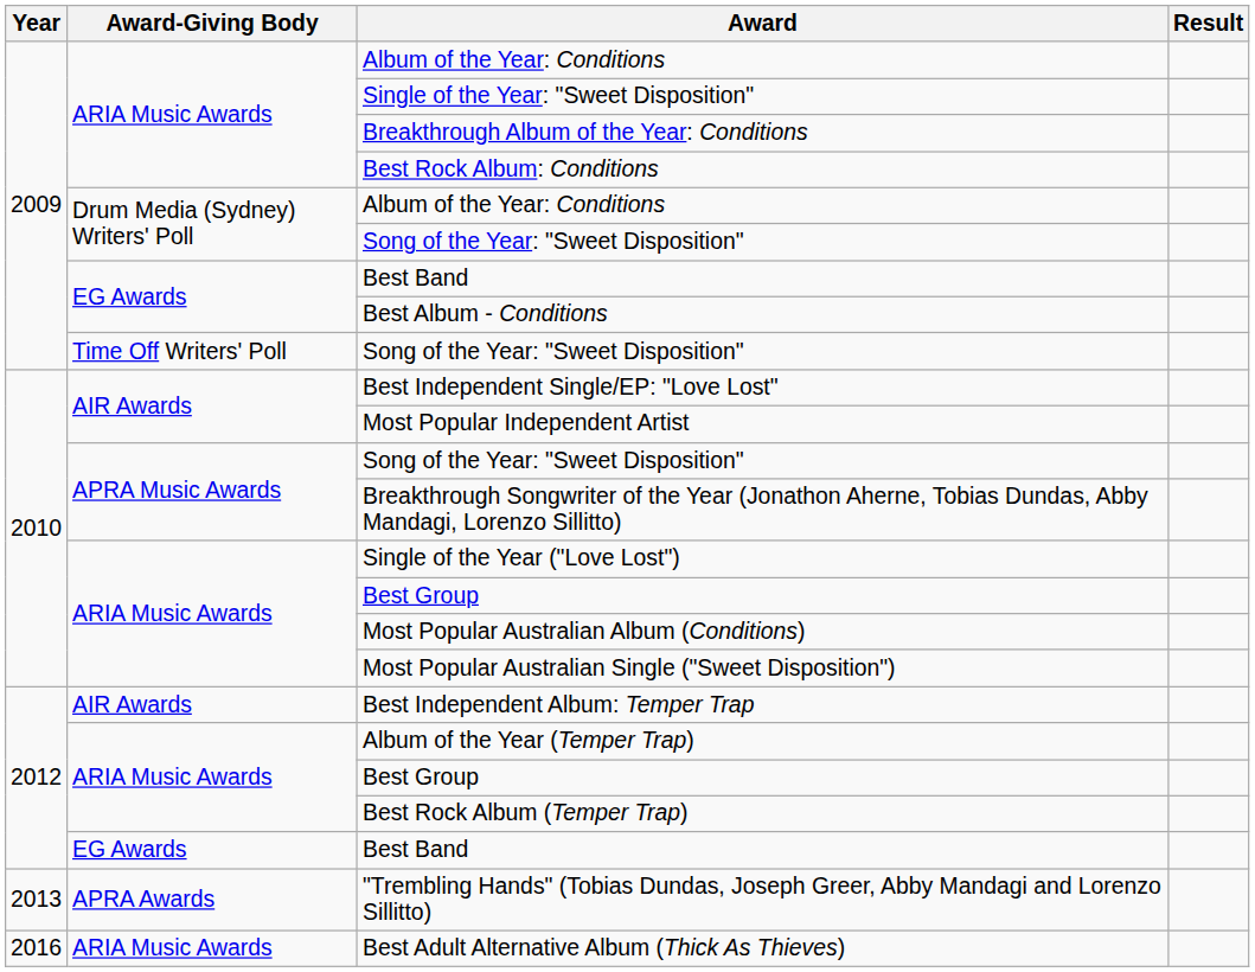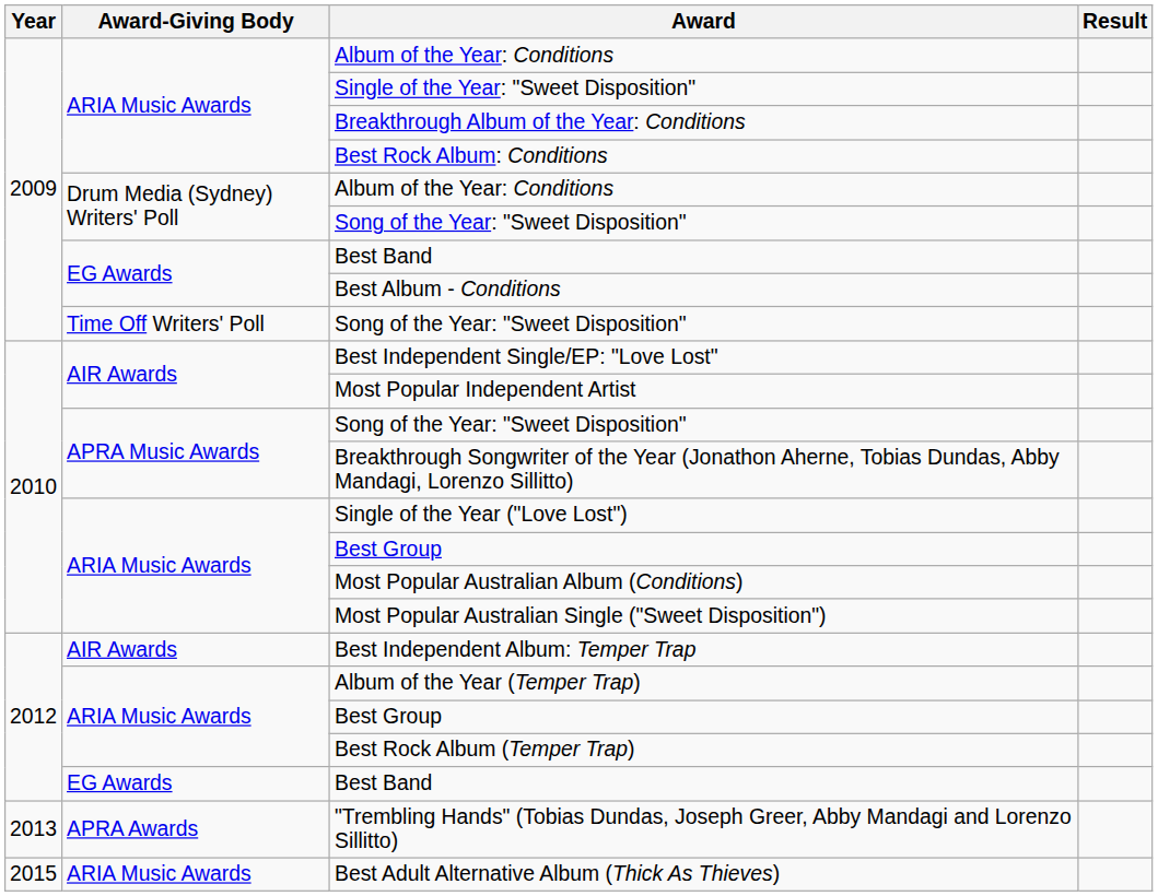 <table class="wikitable">
 <tr>
 <th>Year</th>
 <th>Award-Giving Body</th>
 <th>Award</th>
 <th>Result</th>
 </tr>
 <tr>
 <td rowspan="9">2009</td>
 <td rowspan="4"><a href='#'>ARIA Music Awards</a></td>
 <td><a href='#'>Album of the Year</a>: <em>Conditions</em></td>
 <td></td>
 </tr>
 <tr>
 <td><a href='#'>Single of the Year</a>: "Sweet Disposition"</td>
 <td></td>
 </tr>
 <tr>
 <td><a href='#'>Breakthrough Album of the Year</a>: <em>Conditions</em></td>
 <td></td>
 </tr>
 <tr>
 <td><a href='#'>Best Rock Album</a>: <em>Conditions</em></td>
 <td></td>
 </tr>
 <tr>
 <td rowspan="2">Drum Media (Sydney) Writers' Poll</td>
 <td>Album of the Year: <em>Conditions</em></td>
 <td></td>
 </tr>
 <tr>
 <td><a href='#'>Song of the Year</a>: "Sweet Disposition"</td>
 <td></td>
 </tr>
 <tr>
 <td rowspan="2"><a href='#'>EG Awards</a></td>
 <td>Best Band</td>
 <td></td>
 </tr>
 <tr>
 <td>Best Album - <em>Conditions</em></td>
 <td></td>
 </tr>
 <tr>
 <td><a href='#'>Time Off</a> Writers' Poll</td>
 <td>Song of the Year: "Sweet Disposition"</td>
 <td></td>
 </tr>
 <tr>
 <td rowspan="8">2010</td>
 <td rowspan="2"><a href='#'>AIR Awards</a></td>
 <td>Best Independent Single/EP: "Love Lost"</td>
 <td></td>
 </tr>
 <tr>
 <td>Most Popular Independent Artist</td>
 <td></td>
 </tr>
 <tr>
 <td rowspan="2"><a href='#'>APRA Music Awards</a></td>
 <td>Song of the Year: "Sweet Disposition"</td>
 <td></td>
 </tr>
 <tr>
 <td>Breakthrough Songwriter of the Year (Jonathon Aherne, Tobias Dundas, Abby Mandagi, Lorenzo Sillitto)</td>
 <td></td>
 </tr>
 <tr>
 <td rowspan="4"><a href='#'>ARIA Music Awards</a></td>
 <td>Single of the Year ("Love Lost")</td>
 <td></td>
 </tr>
 <tr>
 <td><a href='#'>Best Group</a></td>
 <td></td>
 </tr>
 <tr>
 <td>Most Popular Australian Album (<em>Conditions</em>)</td>
 <td></td>
 </tr>
 <tr>
 <td>Most Popular Australian Single ("Sweet Disposition")</td>
 <td></td>
 </tr>
 <tr>
 <td rowspan="5">2012</td>
 <td><a href='#'>AIR Awards</a></td>
 <td>Best Independent Album: <em>Temper Trap</em></td>
 <td></td>
 </tr>
 <tr>
 <td rowspan="3"><a href='#'>ARIA Music Awards</a></td>
 <td>Album of the Year (<em>Temper Trap</em>)</td>
 <td></td>
 </tr>
 <tr>
 <td>Best Group</td>
 <td></td>
 </tr>
 <tr>
 <td>Best Rock Album (<em>Temper Trap</em>)</td>
 <td></td>
 </tr>
 <tr>
 <td><a href='#'>EG Awards</a></td>
 <td>Best Band</td>
 <td></td>
 </tr>
 <tr>
 <td rowspan="1">2013</td>
 <td rowspan="1"><a href='#'>APRA Awards</a></td>
 <td>"Trembling Hands" (Tobias Dundas, Joseph Greer, Abby Mandagi and Lorenzo Sillitto)</td>
 <td></td>
 </tr>
 <tr>
-<td rowspan="1">2016</td>
+<td rowspan="1">2015</td>
 <td rowspan="1"><a href='#'>ARIA Music Awards</a></td>
 <td>Best Adult Alternative Album (<em>Thick As Thieves</em>)</td>
 <td></td>
 </tr>
 </table>
